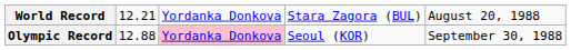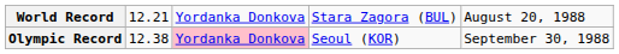 <table class="wikitable">
 <tr>
 <th>World Record</th>
 <td>12.21</td>
 <td> <a href='#'>Yordanka Donkova</a></td>
 <td><a href='#'>Stara Zagora</a> (<a href='#'>BUL</a>)</td>
 <td>August 20, 1988</td>
 </tr>
 <tr>
 <th>Olympic Record</th>
-<td>12.88</td>
+<td>12.38</td>
 <td style="background: pink;"> <a href='#'>Yordanka Donkova</a></td>
 <td><a href='#'>Seoul</a> (<a href='#'>KOR</a>)</td>
 <td>September 30, 1988</td>
 </tr>
 </table>
